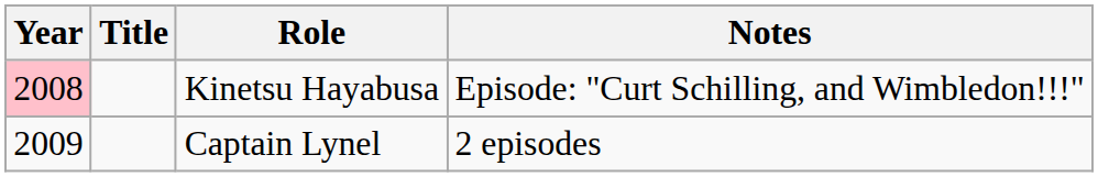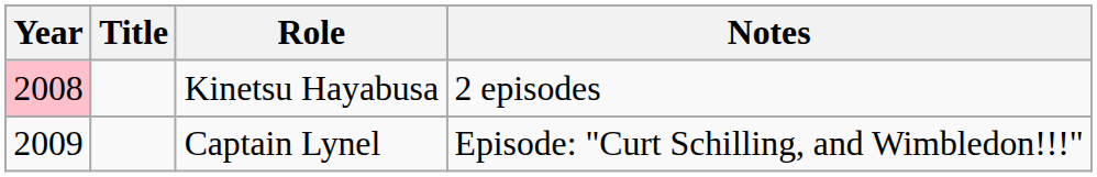 <table class="wikitable sortable">
 <tr>
 <th>Year</th>
 <th>Title</th>
 <th>Role</th>
 <th class="unsortable">Notes</th>
 </tr>
 <tr>
 <td style="background: pink;">2008</td>
 <td><em></em></td>
 <td>Kinetsu Hayabusa</td>
-<td>Episode: "Curt Schilling, and Wimbledon!!!"</td>
+<td>2 episodes</td>
 </tr>
 <tr>
 <td>2009</td>
 <td><em></em></td>
 <td>Captain Lynel</td>
-<td>2 episodes</td>
+<td>Episode: "Curt Schilling, and Wimbledon!!!"</td>
 </tr>
 </table>
